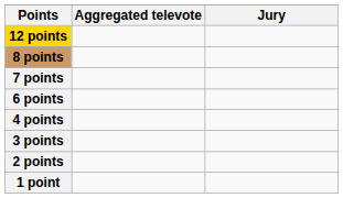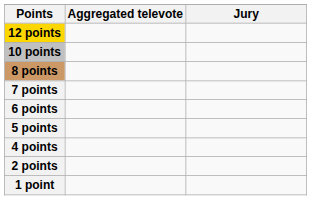 <table class="wikitable">
 <tr>
 </tr>
 <tr>
 <th scope="col" width="20%">Points</th>
 <th scope="col" width="40%">Aggregated televote</th>
 <th scope="col" width="40%">Jury</th>
 </tr>
 <tr>
 <th scope="row" style="background:gold">12 points</th>
+<td></td>
+<td></td>
+</tr>
+<tr>
+<th scope="row" style="background:silver">10 points</th>
 <td></td>
 <td></td>
 </tr>
 <tr>
 <th scope="row" style="background:#CC9966">8 points</th>
 <td></td>
 <td></td>
 </tr>
 <tr>
 <th scope="row">7 points</th>
 <td></td>
 <td></td>
 </tr>
 <tr>
 <th scope="row">6 points</th>
 <td></td>
 <td></td>
 </tr>
 <tr>
-<th scope="row">4 points</th>
+<th scope="row">5 points</th>
 <td></td>
 <td></td>
 </tr>
 <tr>
-<th scope="row">3 points</th>
+<th scope="row">4 points</th>
 <td></td>
 <td></td>
 </tr>
 <tr>
 <th scope="row">2 points</th>
 <td></td>
 <td></td>
 </tr>
 <tr>
 <th scope="row">1 point</th>
 <td></td>
 <td></td>
 </tr>
 </table>
